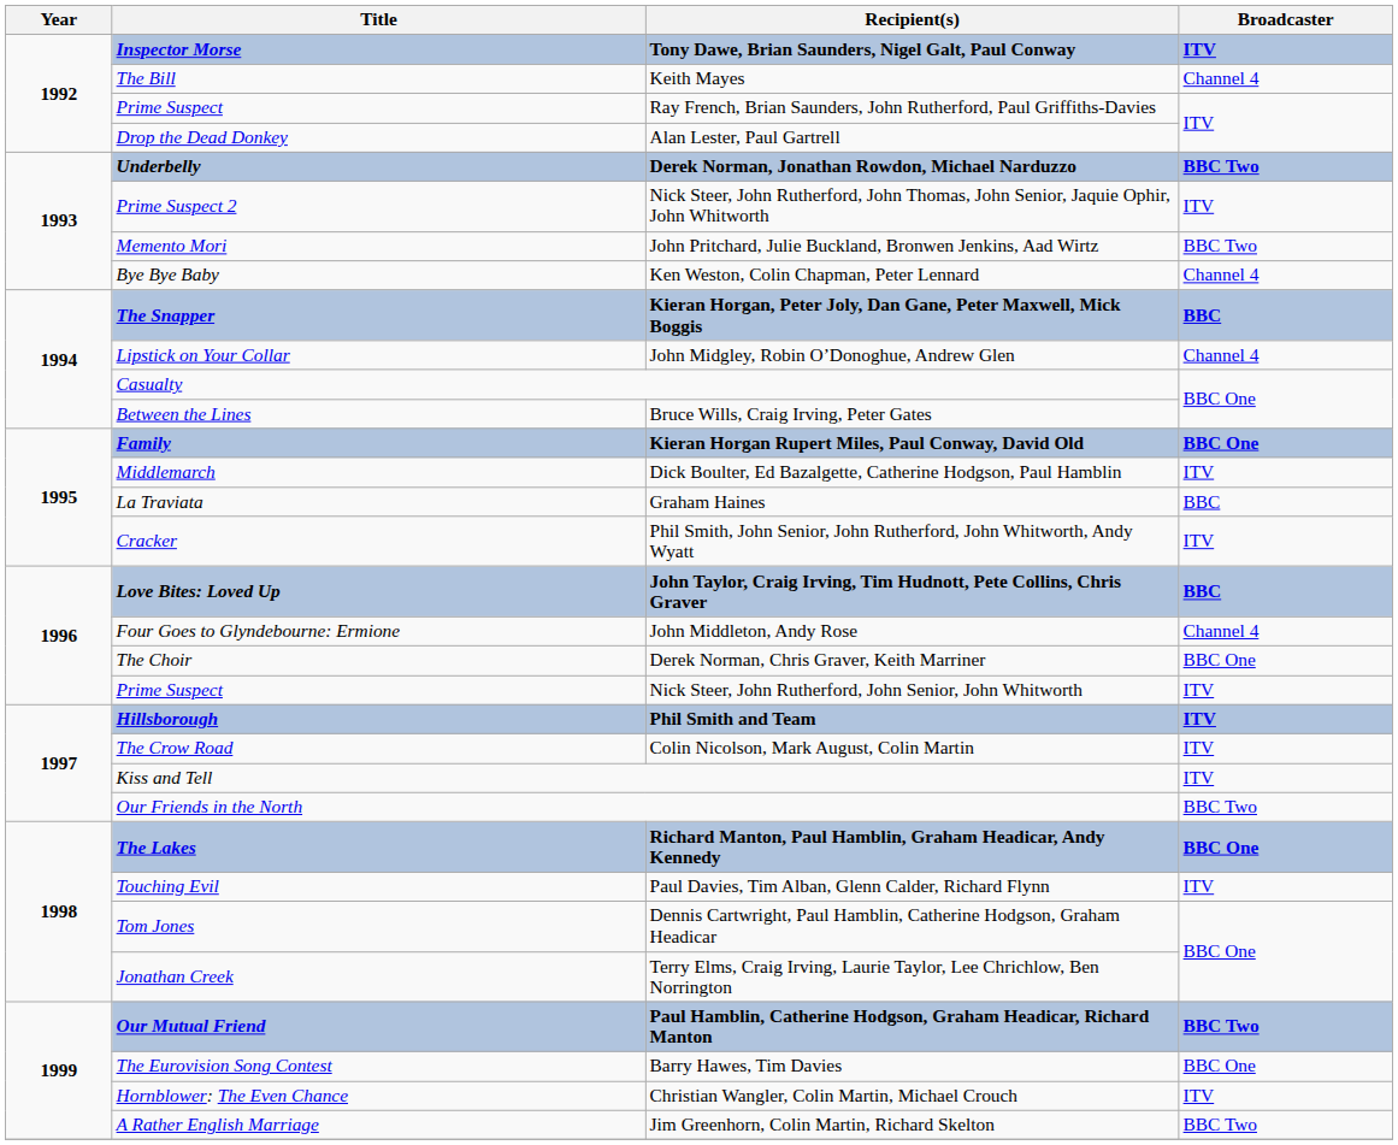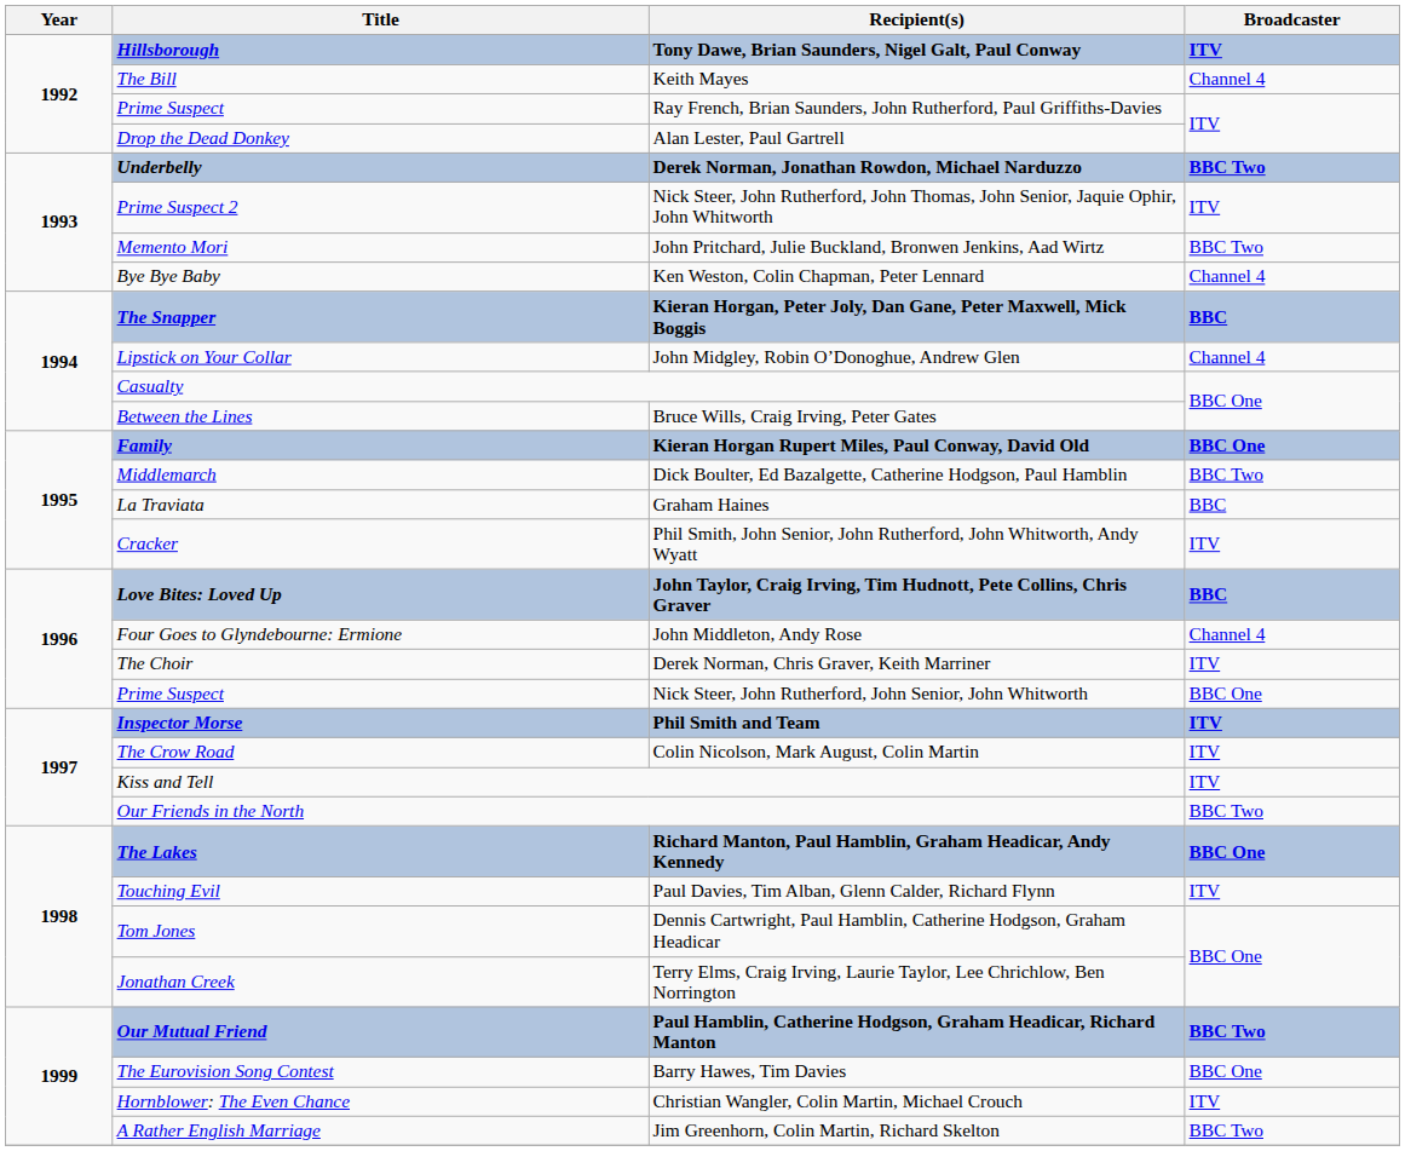 <table class="wikitable" width="95%">
 <tr>
 <th width=5%>Year</th>
 <th width=25%>Title</th>
 <th width=25%><strong>Recipient(s)</strong></th>
 <th width=10%><strong>Broadcaster</strong></th>
 </tr>
 <tr>
 <td rowspan="4" style="text-align:center;"><strong>1992</strong></td>
-<td style="background:#B0C4DE;"><strong><em><a href='#'>Inspector Morse</a></em></strong></td>
+<td style="background:#B0C4DE;"><strong><em><a href='#'>Hillsborough</a></em></strong></td>
 <td style="background:#B0C4DE;"><strong>Tony Dawe, Brian Saunders, Nigel Galt, Paul Conway</strong></td>
 <td style="background:#B0C4DE;"><strong><a href='#'>ITV</a></strong></td>
 </tr>
 <tr>
 <td><em><a href='#'>The Bill</a></em></td>
 <td>Keith Mayes</td>
 <td><a href='#'>Channel 4</a></td>
 </tr>
 <tr>
 <td><em><a href='#'>Prime Suspect</a></em></td>
 <td>Ray French, Brian Saunders, John Rutherford, Paul Griffiths-Davies</td>
 <td rowspan="2"><a href='#'>ITV</a></td>
 </tr>
 <tr>
 <td><em><a href='#'>Drop the Dead Donkey</a></em></td>
 <td>Alan Lester, Paul Gartrell</td>
 </tr>
 <tr>
 <td rowspan="4" style="text-align:center;"><strong>1993</strong></td>
 <td style="background:#B0C4DE;"><strong><em>Underbelly</em></strong></td>
 <td style="background:#B0C4DE;"><strong>Derek Norman, Jonathan Rowdon, Michael Narduzzo</strong></td>
 <td style="background:#B0C4DE;"><strong><a href='#'>BBC Two</a></strong></td>
 </tr>
 <tr>
 <td><em><a href='#'>Prime Suspect 2</a></em></td>
 <td>Nick Steer, John Rutherford, John Thomas, John Senior, Jaquie Ophir, John Whitworth</td>
 <td><a href='#'>ITV</a></td>
 </tr>
 <tr>
 <td><em><a href='#'>Memento Mori</a></em></td>
 <td>John Pritchard, Julie Buckland, Bronwen Jenkins, Aad Wirtz</td>
 <td><a href='#'>BBC Two</a></td>
 </tr>
 <tr>
 <td><em>Bye Bye Baby</em></td>
 <td>Ken Weston, Colin Chapman, Peter Lennard</td>
 <td><a href='#'>Channel 4</a></td>
 </tr>
 <tr>
 <td rowspan="4" style="text-align:center;"><strong>1994</strong></td>
 <td style="background:#B0C4DE;"><strong><em><a href='#'>The Snapper</a></em></strong></td>
 <td style="background:#B0C4DE;"><strong>Kieran Horgan, Peter Joly, Dan Gane, Peter Maxwell, Mick Boggis</strong></td>
 <td style="background:#B0C4DE;"><strong><a href='#'>BBC</a></strong></td>
 </tr>
 <tr>
 <td><em><a href='#'>Lipstick on Your Collar</a></em></td>
 <td>John Midgley, Robin O’Donoghue, Andrew Glen</td>
 <td><a href='#'>Channel 4</a></td>
 </tr>
 <tr>
 <td colspan="2"><em><a href='#'>Casualty</a></em></td>
 <td rowspan="2"><a href='#'>BBC One</a></td>
 </tr>
 <tr>
 <td><em><a href='#'>Between the Lines</a></em></td>
 <td>Bruce Wills, Craig Irving, Peter Gates</td>
 </tr>
 <tr>
 <td rowspan="4" style="text-align:center;"><strong>1995</strong></td>
 <td style="background:#B0C4DE;"><strong><em><a href='#'>Family</a></em></strong></td>
 <td style="background:#B0C4DE;"><strong>Kieran Horgan Rupert Miles, Paul Conway, David Old</strong></td>
 <td style="background:#B0C4DE;"><strong><a href='#'>BBC One</a></strong></td>
 </tr>
 <tr>
 <td><em><a href='#'>Middlemarch</a></em></td>
 <td>Dick Boulter, Ed Bazalgette, Catherine Hodgson, Paul Hamblin</td>
-<td><a href='#'>ITV</a></td>
+<td><a href='#'>BBC Two</a></td>
 </tr>
 <tr>
 <td><em>La Traviata</em></td>
 <td>Graham Haines</td>
 <td><a href='#'>BBC</a></td>
 </tr>
 <tr>
 <td><em><a href='#'>Cracker</a></em></td>
 <td>Phil Smith, John Senior, John Rutherford, John Whitworth, Andy Wyatt</td>
 <td><a href='#'>ITV</a></td>
 </tr>
 <tr>
 <td rowspan="4" style="text-align:center;"><strong>1996</strong></td>
 <td style="background:#B0C4DE;"><strong><em>Love Bites: Loved Up</em></strong></td>
 <td style="background:#B0C4DE;"><strong>John Taylor, Craig Irving, Tim Hudnott, Pete Collins, Chris Graver</strong></td>
 <td style="background:#B0C4DE;"><strong><a href='#'>BBC</a></strong></td>
 </tr>
 <tr>
 <td><em>Four Goes to Glyndebourne: Ermione</em></td>
 <td>John Middleton, Andy Rose</td>
 <td><a href='#'>Channel 4</a></td>
 </tr>
 <tr>
 <td><em>The Choir</em></td>
 <td>Derek Norman, Chris Graver, Keith Marriner</td>
-<td><a href='#'>BBC One</a></td>
+<td><a href='#'>ITV</a></td>
 </tr>
 <tr>
 <td><em><a href='#'>Prime Suspect</a></em></td>
 <td>Nick Steer, John Rutherford, John Senior, John Whitworth</td>
-<td><a href='#'>ITV</a></td>
+<td><a href='#'>BBC One</a></td>
 </tr>
 <tr>
 <td rowspan="4" style="text-align:center;"><strong>1997</strong></td>
-<td style="background:#B0C4DE;"><strong><em><a href='#'>Hillsborough</a></em></strong></td>
+<td style="background:#B0C4DE;"><strong><em><a href='#'>Inspector Morse</a></em></strong></td>
 <td style="background:#B0C4DE;"><strong>Phil Smith and Team</strong></td>
 <td style="background:#B0C4DE;"><strong><a href='#'>ITV</a></strong></td>
 </tr>
 <tr>
 <td><em><a href='#'>The Crow Road</a></em></td>
 <td>Colin Nicolson, Mark August, Colin Martin</td>
 <td><a href='#'>ITV</a></td>
 </tr>
 <tr>
 <td colspan="2"><em>Kiss and Tell</em></td>
 <td><a href='#'>ITV</a></td>
 </tr>
 <tr>
 <td colspan="2"><em><a href='#'>Our Friends in the North</a></em></td>
 <td><a href='#'>BBC Two</a></td>
 </tr>
 <tr>
 <td rowspan="4" style="text-align:center;"><strong>1998</strong></td>
 <td style="background:#B0C4DE;"><strong><em><a href='#'>The Lakes</a></em></strong></td>
 <td style="background:#B0C4DE;"><strong>Richard Manton, Paul Hamblin, Graham Headicar, Andy Kennedy</strong></td>
 <td style="background:#B0C4DE;"><strong><a href='#'>BBC One</a></strong></td>
 </tr>
 <tr>
 <td><em><a href='#'>Touching Evil</a></em></td>
 <td>Paul Davies, Tim Alban, Glenn Calder, Richard Flynn</td>
 <td><a href='#'>ITV</a></td>
 </tr>
 <tr>
 <td><em><a href='#'>Tom Jones</a></em></td>
 <td>Dennis Cartwright, Paul Hamblin, Catherine Hodgson, Graham Headicar</td>
 <td rowspan="2"><a href='#'>BBC One</a></td>
 </tr>
 <tr>
 <td><em><a href='#'>Jonathan Creek</a></em></td>
 <td>Terry Elms, Craig Irving, Laurie Taylor, Lee Chrichlow, Ben Norrington</td>
 </tr>
 <tr>
 <td rowspan="4" style="text-align:center;"><strong>1999</strong></td>
 <td style="background:#B0C4DE;"><strong><em><a href='#'>Our Mutual Friend</a></em></strong></td>
 <td style="background:#B0C4DE;"><strong>Paul Hamblin, Catherine Hodgson, Graham Headicar, Richard Manton</strong></td>
 <td style="background:#B0C4DE;"><strong><a href='#'>BBC Two</a></strong></td>
 </tr>
 <tr>
 <td><em><a href='#'>The Eurovision Song Contest</a></em></td>
 <td>Barry Hawes, Tim Davies</td>
 <td><a href='#'>BBC One</a></td>
 </tr>
 <tr>
 <td><em><a href='#'>Hornblower</a>: <a href='#'>The Even Chance</a></em></td>
 <td>Christian Wangler, Colin Martin, Michael Crouch</td>
 <td><a href='#'>ITV</a></td>
 </tr>
 <tr>
 <td><em><a href='#'>A Rather English Marriage</a></em></td>
 <td>Jim Greenhorn, Colin Martin, Richard Skelton</td>
 <td><a href='#'>BBC Two</a></td>
 </tr>
 <tr>
 </tr>
 </table>
